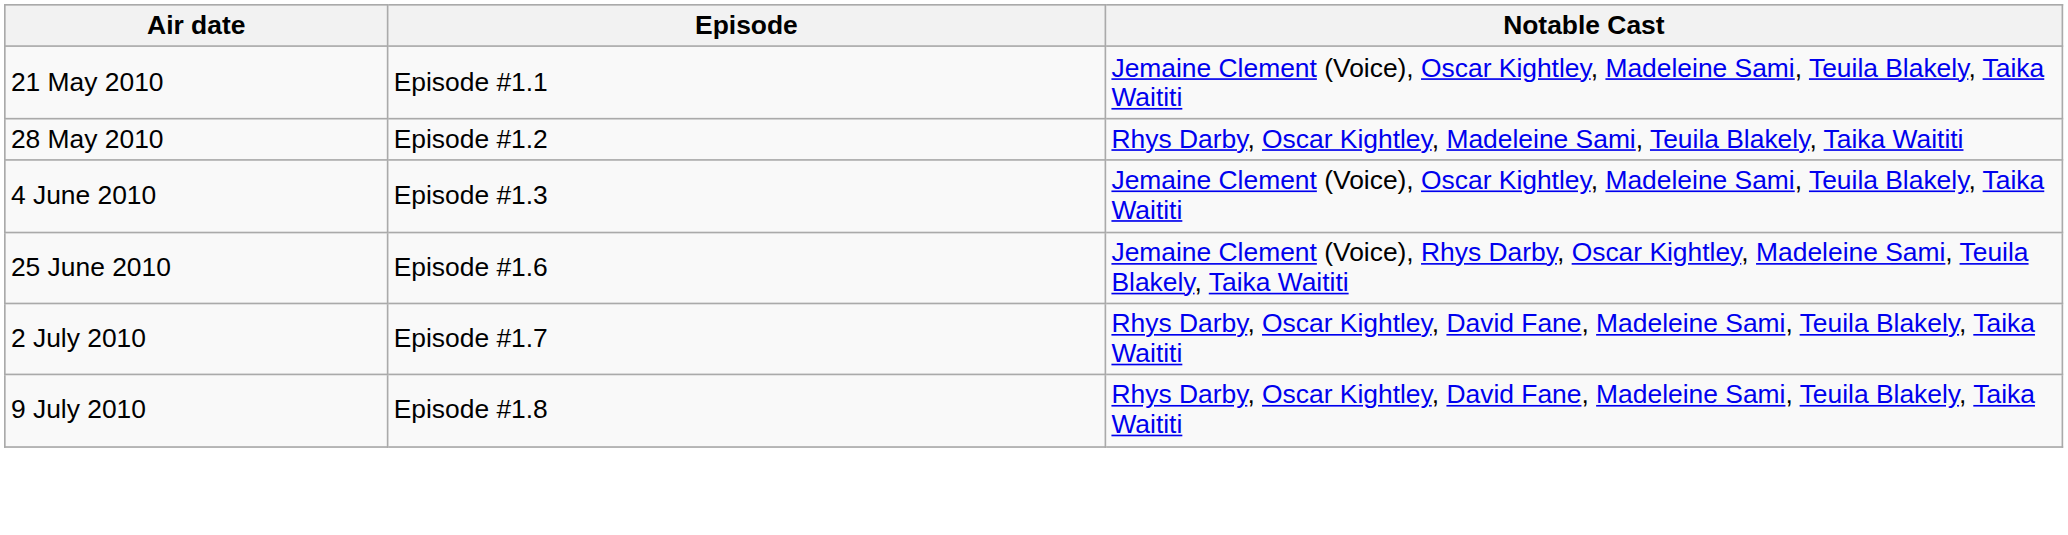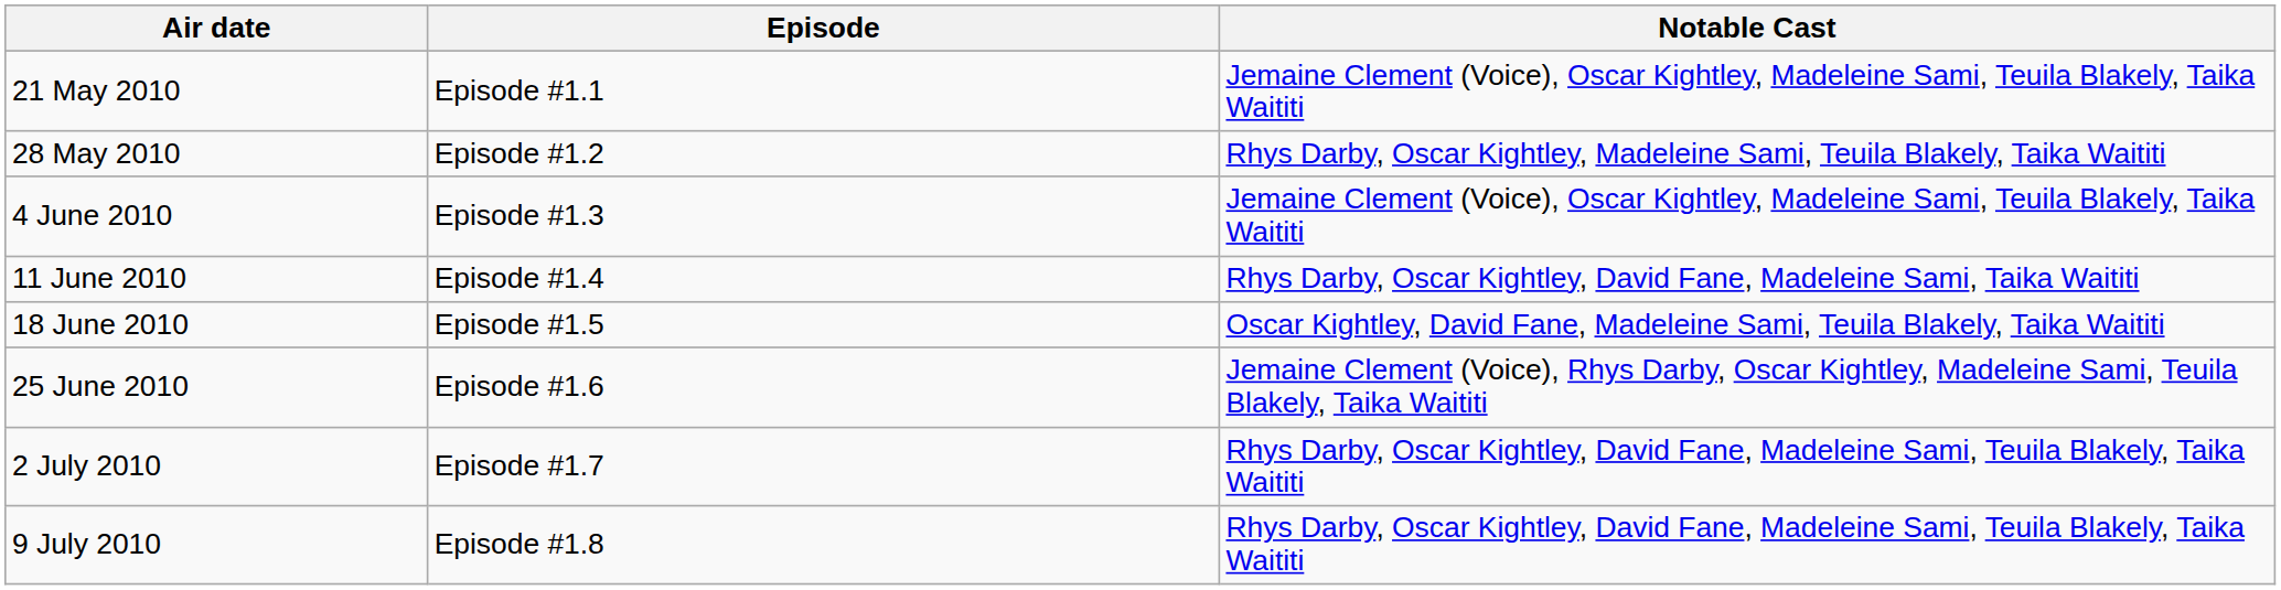 <table class="wikitable">
 <tr>
 <th width=8%>Air date</th>
 <th width=15%>Episode</th>
 <th width=20%>Notable Cast</th>
 </tr>
 <tr>
 <td>21 May 2010</td>
 <td>Episode #1.1</td>
 <td><a href='#'>Jemaine Clement</a> (Voice), <a href='#'>Oscar Kightley</a>, <a href='#'>Madeleine Sami</a>, <a href='#'>Teuila Blakely</a>, <a href='#'>Taika Waititi</a></td>
 </tr>
 <tr>
 <td>28 May 2010</td>
 <td>Episode #1.2</td>
 <td><a href='#'>Rhys Darby</a>, <a href='#'>Oscar Kightley</a>, <a href='#'>Madeleine Sami</a>, <a href='#'>Teuila Blakely</a>, <a href='#'>Taika Waititi</a></td>
 </tr>
 <tr>
 <td>4 June 2010</td>
 <td>Episode #1.3</td>
 <td><a href='#'>Jemaine Clement</a> (Voice), <a href='#'>Oscar Kightley</a>, <a href='#'>Madeleine Sami</a>, <a href='#'>Teuila Blakely</a>, <a href='#'>Taika Waititi</a></td>
 </tr>
 <tr>
+<td>11 June 2010</td>
+<td>Episode #1.4</td>
+<td><a href='#'>Rhys Darby</a>, <a href='#'>Oscar Kightley</a>, <a href='#'>David Fane</a>, <a href='#'>Madeleine Sami</a>, <a href='#'>Taika Waititi</a></td>
+</tr>
+<tr>
+<td>18 June 2010</td>
+<td>Episode #1.5</td>
+<td><a href='#'>Oscar Kightley</a>, <a href='#'>David Fane</a>, <a href='#'>Madeleine Sami</a>, <a href='#'>Teuila Blakely</a>, <a href='#'>Taika Waititi</a></td>
+</tr>
+<tr>
 <td>25 June 2010</td>
 <td>Episode #1.6</td>
 <td><a href='#'>Jemaine Clement</a> (Voice), <a href='#'>Rhys Darby</a>, <a href='#'>Oscar Kightley</a>, <a href='#'>Madeleine Sami</a>, <a href='#'>Teuila Blakely</a>, <a href='#'>Taika Waititi</a></td>
 </tr>
 <tr>
 <td>2 July 2010</td>
 <td>Episode #1.7</td>
 <td><a href='#'>Rhys Darby</a>, <a href='#'>Oscar Kightley</a>, <a href='#'>David Fane</a>, <a href='#'>Madeleine Sami</a>, <a href='#'>Teuila Blakely</a>, <a href='#'>Taika Waititi</a></td>
 </tr>
 <tr>
 <td>9 July 2010</td>
 <td>Episode #1.8</td>
 <td><a href='#'>Rhys Darby</a>, <a href='#'>Oscar Kightley</a>, <a href='#'>David Fane</a>, <a href='#'>Madeleine Sami</a>, <a href='#'>Teuila Blakely</a>, <a href='#'>Taika Waititi</a></td>
 </tr>
 </table>
